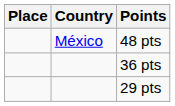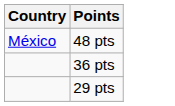 <table class=wikitable>
 <tr>
-<th>Place</th>
 <th>Country</th>
 <th>Points</th>
 </tr>
 <tr>
-<td align=center></td>
 <td> <a href='#'>México</a></td>
 <td>48 pts</td>
 </tr>
 <tr>
-<td align=center></td>
 <td></td>
 <td>36 pts</td>
 </tr>
 <tr>
-<td align=center></td>
 <td></td>
 <td>29 pts</td>
 </tr>
 </table>
